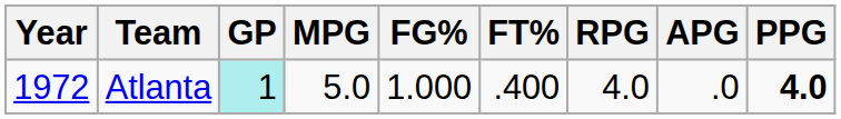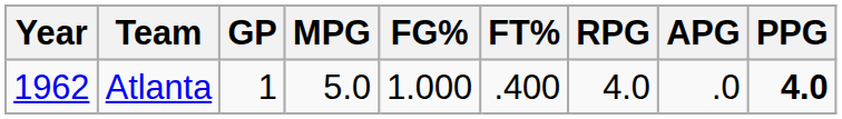 <table class="wikitable sortable" style="font-size:95%; text-align:right;">
 <tr>
 <th>Year</th>
 <th>Team</th>
 <th>GP</th>
 <th>MPG</th>
 <th>FG%</th>
 <th>FT%</th>
 <th>RPG</th>
 <th>APG</th>
 <th>PPG</th>
 </tr>
 <tr>
-<td style="text-align:left;"><a href='#'>1972</a></td>
+<td style="text-align:left;"><a href='#'>1962</a></td>
 <td style="text-align:left;"><a href='#'>Atlanta</a></td>
-<td style="background: paleturquoise;">1</td>
+<td>1</td>
 <td>5.0</td>
 <td>1.000</td>
 <td>.400</td>
 <td>4.0</td>
 <td>.0</td>
 <td><strong>4.0</strong></td>
 </tr>
 </table>
